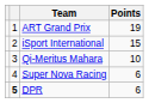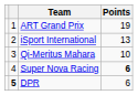 <table class="wikitable" style="font-size: 85%;">
 <tr>
 <th></th>
 <th></th>
 <th>Team</th>
 <th>Points</th>
 </tr>
 <tr>
 <td align="left"></td>
 <td align="center">1</td>
 <td> <a href='#'>ART Grand Prix</a></td>
 <td align="right">19</td>
 </tr>
 <tr>
 <td align="left"></td>
 <td align="center">2</td>
 <td> <a href='#'>iSport International</a></td>
-<td align="right">15</td>
+<td align="right">13</td>
 </tr>
 <tr>
 <td align="left"></td>
 <td align="center">3</td>
 <td> <a href='#'>Qi-Meritus Mahara</a></td>
 <td align="right">10</td>
 </tr>
 <tr>
 <td align="left"></td>
 <td align="center">4</td>
 <td> <a href='#'>Super Nova Racing</a></td>
-<td align="right">6</td>
+<td align="right"><strong>6</strong></td>
 </tr>
 <tr>
 <td align="left"></td>
 <td align="center"><strong>5</strong></td>
 <td> <a href='#'>DPR</a></td>
 <td align="right">6</td>
 </tr>
 </table>
